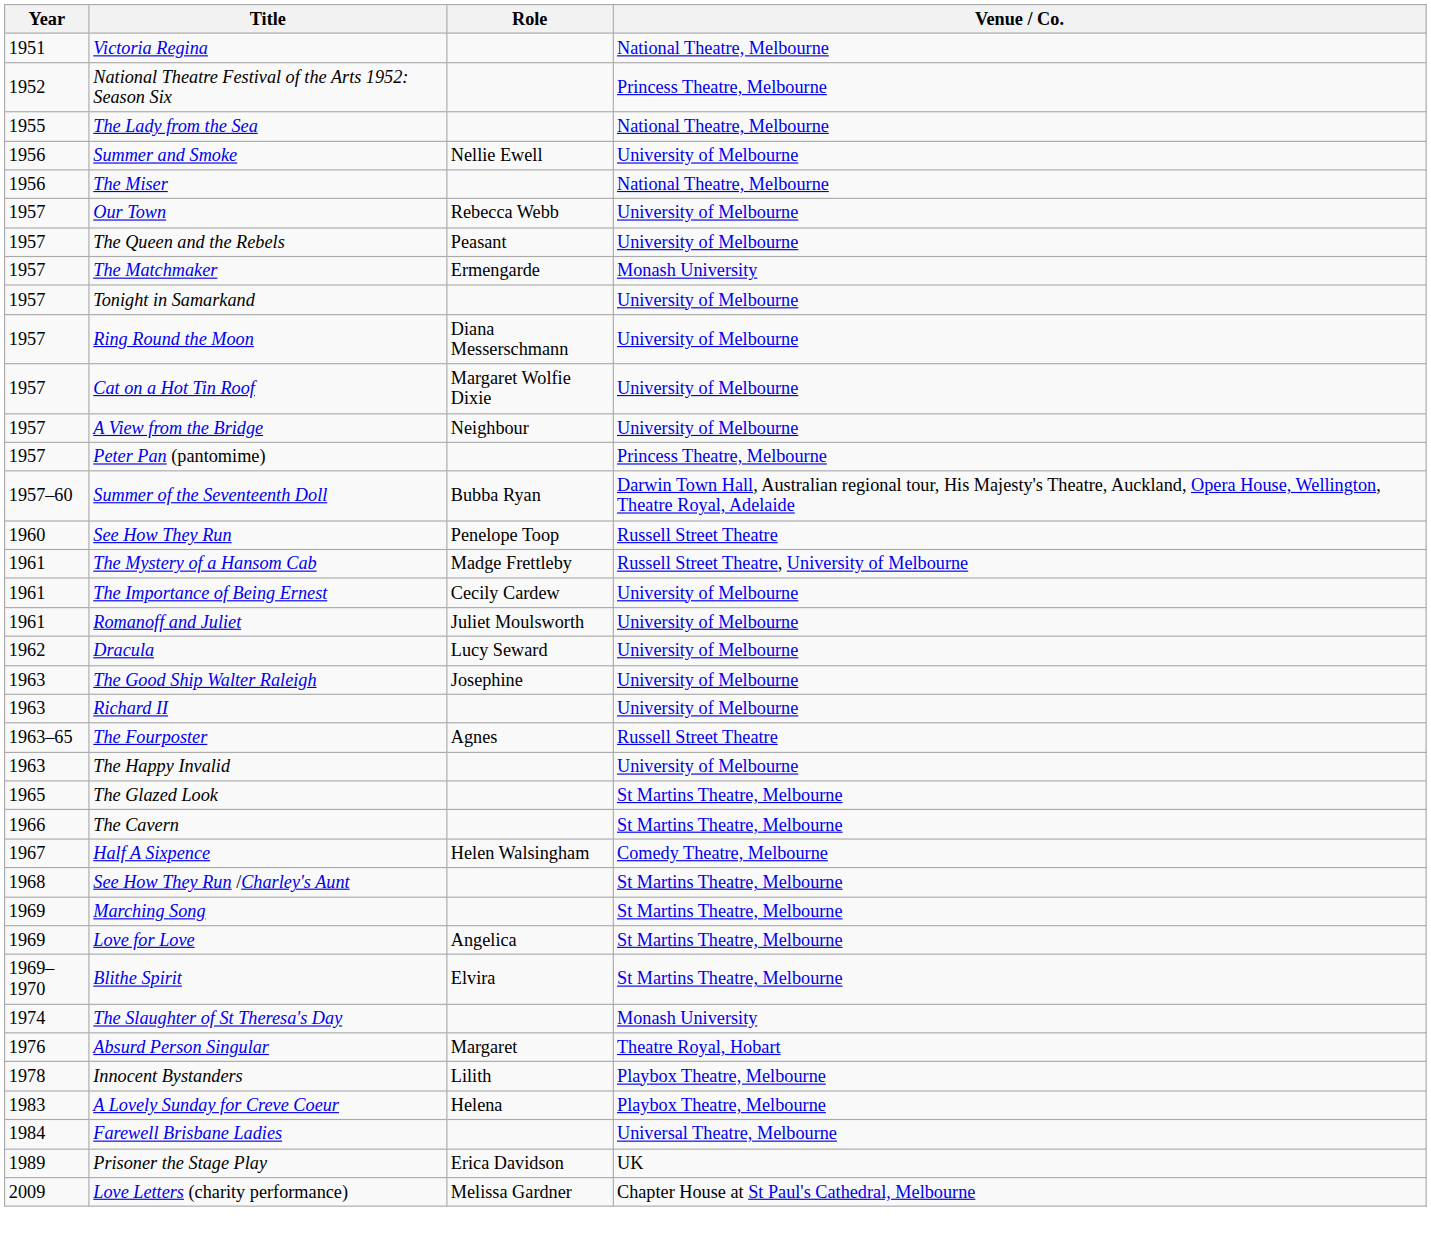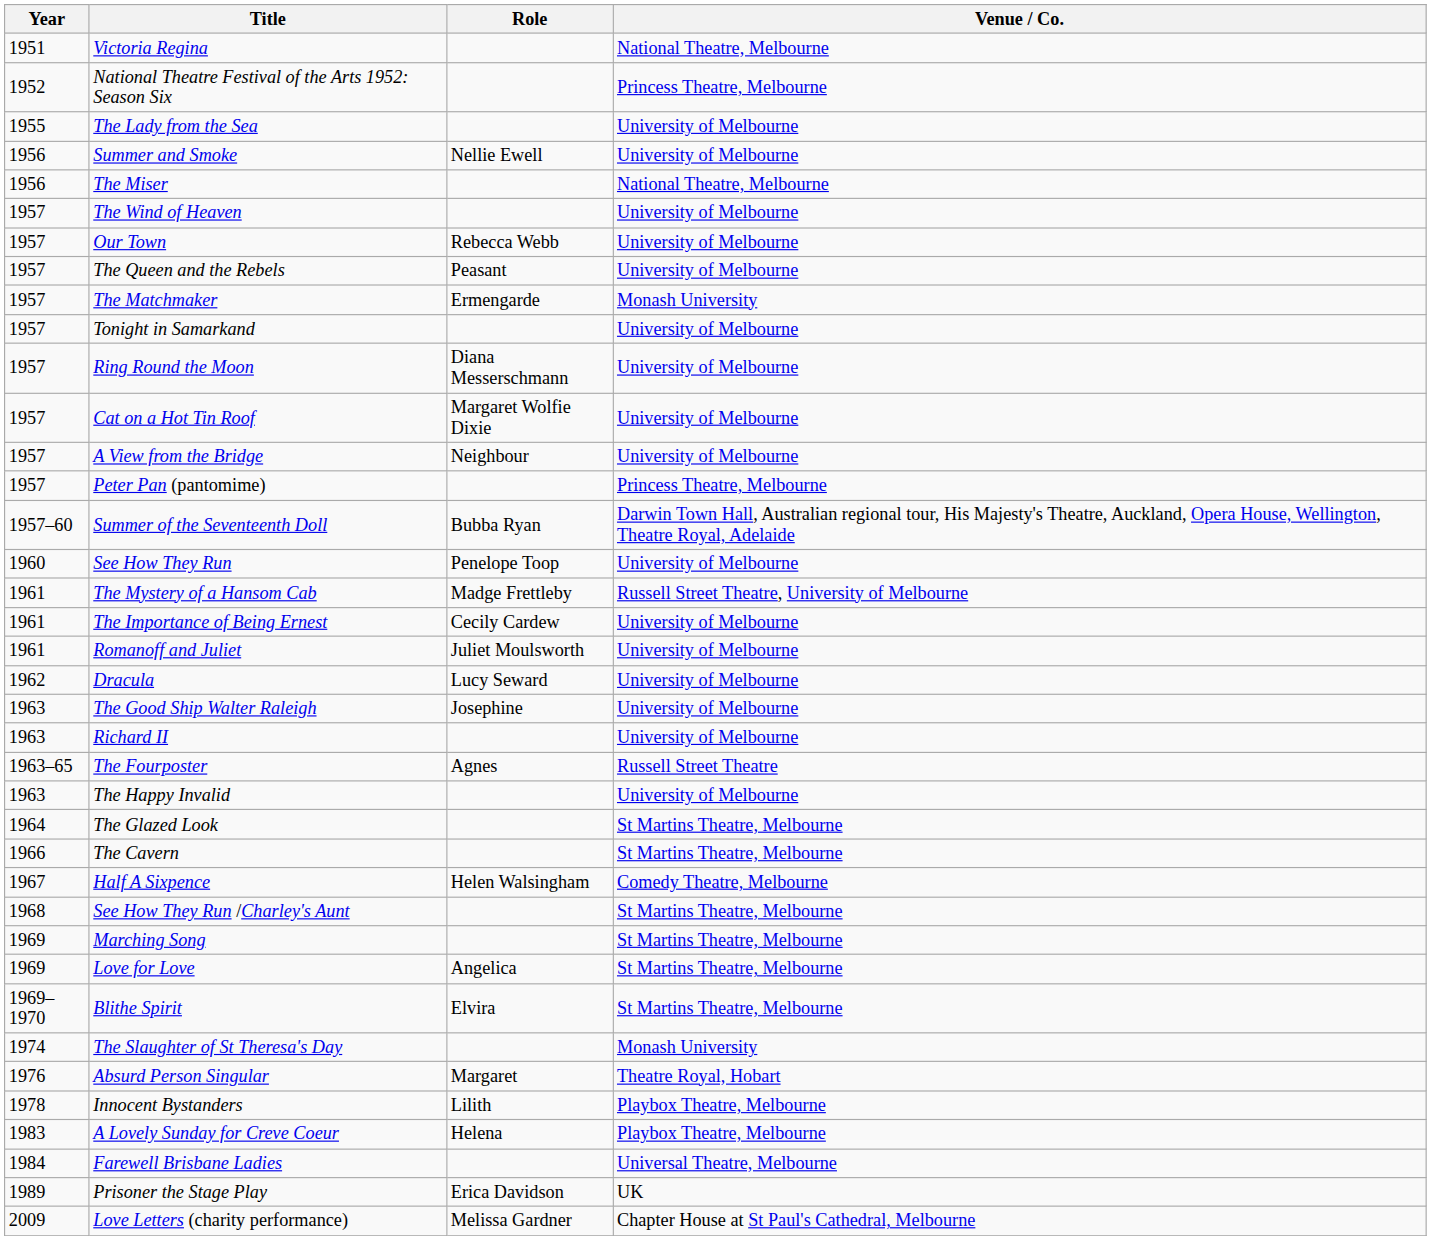 <table class="wikitable">
 <tr>
 <th>Year</th>
 <th>Title</th>
 <th>Role</th>
 <th>Venue / Co.</th>
 </tr>
 <tr>
 <td>1951</td>
 <td><em><a href='#'>Victoria Regina</a></em></td>
 <td></td>
 <td><a href='#'>National Theatre, Melbourne</a></td>
 </tr>
 <tr>
 <td>1952</td>
 <td><em>National Theatre Festival of the Arts 1952: Season Six</em></td>
 <td></td>
 <td><a href='#'>Princess Theatre, Melbourne</a></td>
 </tr>
 <tr>
 <td>1955</td>
 <td><em><a href='#'>The Lady from the Sea</a></em></td>
 <td></td>
-<td><a href='#'>National Theatre, Melbourne</a></td>
+<td><a href='#'>University of Melbourne</a></td>
 </tr>
 <tr>
 <td>1956</td>
 <td><em><a href='#'>Summer and Smoke</a></em></td>
 <td>Nellie Ewell</td>
 <td><a href='#'>University of Melbourne</a></td>
 </tr>
 <tr>
 <td>1956</td>
 <td><em><a href='#'>The Miser</a></em></td>
 <td></td>
 <td><a href='#'>National Theatre, Melbourne</a></td>
+</tr>
+<tr>
+<td>1957</td>
+<td><em><a href='#'>The Wind of Heaven</a></em></td>
+<td></td>
+<td><a href='#'>University of Melbourne</a></td>
 </tr>
 <tr>
 <td>1957</td>
 <td><em><a href='#'>Our Town</a></em></td>
 <td>Rebecca Webb</td>
 <td><a href='#'>University of Melbourne</a></td>
 </tr>
 <tr>
 <td>1957</td>
 <td><em>The Queen and the Rebels</em></td>
 <td>Peasant</td>
 <td><a href='#'>University of Melbourne</a></td>
 </tr>
 <tr>
 <td>1957</td>
 <td><em><a href='#'>The Matchmaker</a></em></td>
 <td>Ermengarde</td>
 <td><a href='#'>Monash University</a></td>
 </tr>
 <tr>
 <td>1957</td>
 <td><em>Tonight in Samarkand</em></td>
 <td></td>
 <td><a href='#'>University of Melbourne</a></td>
 </tr>
 <tr>
 <td>1957</td>
 <td><em><a href='#'>Ring Round the Moon</a></em></td>
 <td>Diana Messerschmann</td>
 <td><a href='#'>University of Melbourne</a></td>
 </tr>
 <tr>
 <td>1957</td>
 <td><em><a href='#'>Cat on a Hot Tin Roof</a></em></td>
 <td>Margaret Wolfie Dixie</td>
 <td><a href='#'>University of Melbourne</a></td>
 </tr>
 <tr>
 <td>1957</td>
 <td><em><a href='#'>A View from the Bridge</a></em></td>
 <td>Neighbour</td>
 <td><a href='#'>University of Melbourne</a></td>
 </tr>
 <tr>
 <td>1957</td>
 <td><em><a href='#'>Peter Pan</a></em> (pantomime)</td>
 <td></td>
 <td><a href='#'>Princess Theatre, Melbourne</a></td>
 </tr>
 <tr>
 <td>1957–60</td>
 <td><em><a href='#'>Summer of the Seventeenth Doll</a></em></td>
 <td>Bubba Ryan</td>
 <td><a href='#'>Darwin Town Hall</a>, Australian regional tour, His Majesty's Theatre, Auckland, <a href='#'>Opera House, Wellington</a>, <a href='#'>Theatre Royal, Adelaide</a></td>
 </tr>
 <tr>
 <td>1960</td>
 <td><em><a href='#'>See How They Run</a></em></td>
 <td>Penelope Toop</td>
-<td><a href='#'>Russell Street Theatre</a></td>
+<td><a href='#'>University of Melbourne</a></td>
 </tr>
 <tr>
 <td>1961</td>
 <td><em><a href='#'>The Mystery of a Hansom Cab</a></em></td>
 <td>Madge Frettleby</td>
 <td><a href='#'>Russell Street Theatre</a>, <a href='#'>University of Melbourne</a></td>
 </tr>
 <tr>
 <td>1961</td>
 <td><em><a href='#'>The Importance of Being Ernest</a></em></td>
 <td>Cecily Cardew</td>
 <td><a href='#'>University of Melbourne</a></td>
 </tr>
 <tr>
 <td>1961</td>
 <td><em><a href='#'>Romanoff and Juliet</a></em></td>
 <td>Juliet Moulsworth</td>
 <td><a href='#'>University of Melbourne</a></td>
 </tr>
 <tr>
 <td>1962</td>
 <td><em><a href='#'>Dracula</a></em></td>
 <td>Lucy Seward</td>
 <td><a href='#'>University of Melbourne</a></td>
 </tr>
 <tr>
 <td>1963</td>
 <td><em><a href='#'>The Good Ship Walter Raleigh</a></em></td>
 <td>Josephine</td>
 <td><a href='#'>University of Melbourne</a></td>
 </tr>
 <tr>
 <td>1963</td>
 <td><em><a href='#'>Richard II</a></em></td>
 <td></td>
 <td><a href='#'>University of Melbourne</a></td>
 </tr>
 <tr>
 <td>1963–65</td>
 <td><em><a href='#'>The Fourposter</a></em></td>
 <td>Agnes</td>
 <td><a href='#'>Russell Street Theatre</a></td>
 </tr>
 <tr>
 <td>1963</td>
 <td><em>The Happy Invalid</em></td>
 <td></td>
 <td><a href='#'>University of Melbourne</a></td>
 </tr>
 <tr>
-<td>1965</td>
+<td>1964</td>
 <td><em>The Glazed Look</em></td>
 <td></td>
 <td><a href='#'>St Martins Theatre, Melbourne</a></td>
 </tr>
 <tr>
 <td>1966</td>
 <td><em>The Cavern</em></td>
 <td></td>
 <td><a href='#'>St Martins Theatre, Melbourne</a></td>
 </tr>
 <tr>
 <td>1967</td>
 <td><em><a href='#'>Half A Sixpence</a></em></td>
 <td>Helen Walsingham</td>
 <td><a href='#'>Comedy Theatre, Melbourne</a></td>
 </tr>
 <tr>
 <td>1968</td>
 <td><em><a href='#'>See How They Run</a></em> /<em><a href='#'>Charley's Aunt</a></em></td>
 <td></td>
 <td><a href='#'>St Martins Theatre, Melbourne</a></td>
 </tr>
 <tr>
 <td>1969</td>
 <td><em><a href='#'>Marching Song</a></em></td>
 <td></td>
 <td><a href='#'>St Martins Theatre, Melbourne</a></td>
 </tr>
 <tr>
 <td>1969</td>
 <td><em><a href='#'>Love for Love</a></em></td>
 <td>Angelica</td>
 <td><a href='#'>St Martins Theatre, Melbourne</a></td>
 </tr>
 <tr>
 <td>1969–1970</td>
 <td><em><a href='#'>Blithe Spirit</a></em></td>
 <td>Elvira</td>
 <td><a href='#'>St Martins Theatre, Melbourne</a></td>
 </tr>
 <tr>
 <td>1974</td>
 <td><em><a href='#'>The Slaughter of St Theresa's Day</a></em></td>
 <td></td>
 <td><a href='#'>Monash University</a></td>
 </tr>
 <tr>
 <td>1976</td>
 <td><em><a href='#'>Absurd Person Singular</a></em></td>
 <td>Margaret</td>
 <td><a href='#'>Theatre Royal, Hobart</a></td>
 </tr>
 <tr>
 <td>1978</td>
 <td><em>Innocent Bystanders</em></td>
 <td>Lilith</td>
 <td><a href='#'>Playbox Theatre, Melbourne</a></td>
 </tr>
 <tr>
 <td>1983</td>
 <td><em><a href='#'>A Lovely Sunday for Creve Coeur</a></em></td>
 <td>Helena</td>
 <td><a href='#'>Playbox Theatre, Melbourne</a></td>
 </tr>
 <tr>
 <td>1984</td>
 <td><em><a href='#'>Farewell Brisbane Ladies</a></em></td>
 <td></td>
 <td><a href='#'>Universal Theatre, Melbourne</a></td>
 </tr>
 <tr>
 <td>1989</td>
 <td><em>Prisoner the Stage Play</em></td>
 <td>Erica Davidson</td>
 <td>UK</td>
 </tr>
 <tr>
 <td>2009</td>
 <td><em><a href='#'>Love Letters</a></em> (charity performance)</td>
 <td>Melissa Gardner</td>
 <td>Chapter House at <a href='#'>St Paul's Cathedral, Melbourne</a></td>
 </tr>
 </table>
